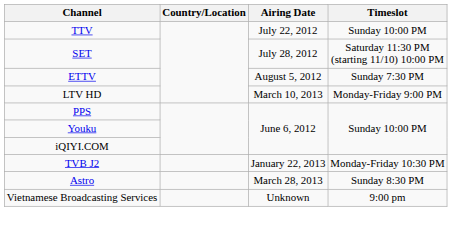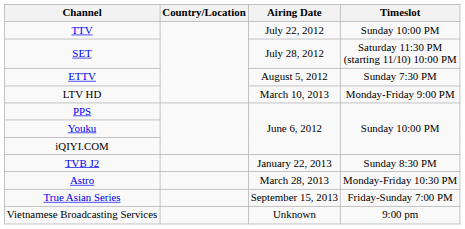 <table class="wikitable">
 <tr>
 <th>Channel</th>
 <th>Country/Location</th>
 <th>Airing Date</th>
 <th>Timeslot</th>
 </tr>
 <tr align=center>
 <td><a href='#'>TTV</a></td>
 <td rowspan="4"></td>
 <td>July 22, 2012</td>
 <td>Sunday 10:00 PM</td>
 </tr>
 <tr align=center>
 <td><a href='#'>SET</a></td>
 <td>July 28, 2012</td>
 <td>Saturday 11:30 PM<br>(starting 11/10) 10:00 PM</td>
 </tr>
 <tr align=center>
 <td><a href='#'>ETTV</a></td>
 <td>August 5, 2012</td>
 <td>Sunday 7:30 PM</td>
 </tr>
 <tr align=center>
 <td>LTV HD</td>
 <td>March 10, 2013</td>
 <td>Monday-Friday 9:00 PM</td>
 </tr>
 <tr align=center>
 <td><a href='#'>PPS</a></td>
 <td rowspan="3"></td>
 <td rowspan="3">June 6, 2012</td>
 <td rowspan="3">Sunday 10:00 PM</td>
 </tr>
 <tr align=center>
 <td><a href='#'>Youku</a></td>
 </tr>
 <tr align=center>
 <td>iQIYI.COM</td>
 </tr>
 <tr align=center>
 <td><a href='#'>TVB J2</a></td>
 <td></td>
 <td>January 22, 2013</td>
-<td>Monday-Friday 10:30 PM</td>
+<td>Sunday 8:30 PM</td>
 </tr>
 <tr align=center>
 <td><a href='#'>Astro</a></td>
 <td></td>
 <td>March 28, 2013</td>
-<td>Sunday 8:30 PM</td>
+<td>Monday-Friday 10:30 PM</td>
+</tr>
+<tr align=center>
+<td><a href='#'>True Asian Series</a></td>
+<td></td>
+<td>September 15, 2013</td>
+<td>Friday-Sunday 7:00 PM</td>
 </tr>
 <tr align=center>
 <td>Vietnamese Broadcasting Services</td>
 <td></td>
 <td>Unknown</td>
 <td>9:00 pm</td>
 </tr>
 </table>
